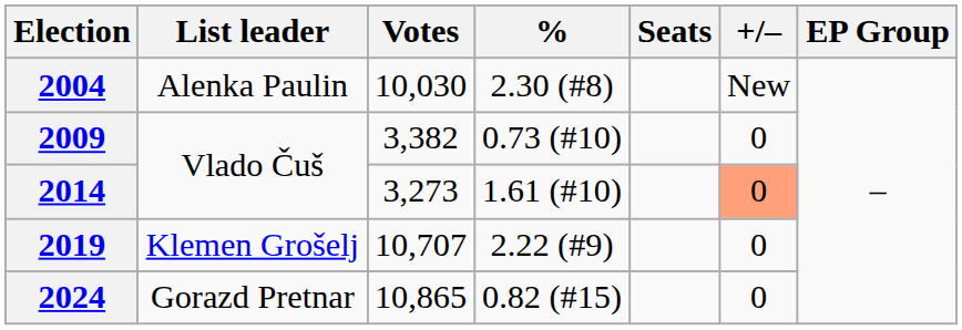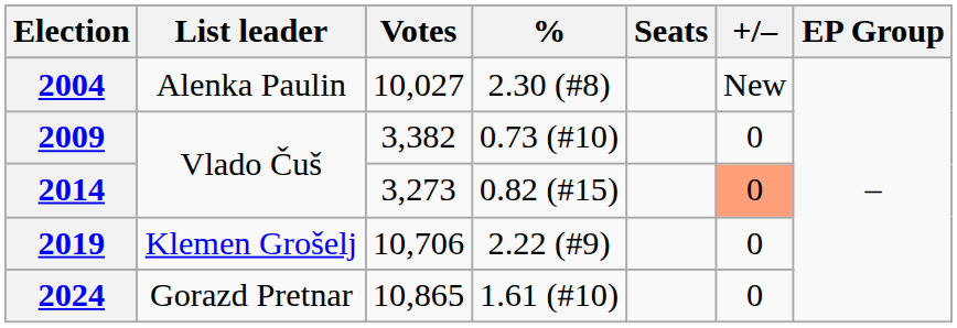 <table class=wikitable style="text-align:center;">
 <tr>
 <th>Election</th>
 <th>List leader</th>
 <th>Votes</th>
 <th>%</th>
 <th>Seats</th>
 <th>+/–</th>
 <th>EP Group</th>
 </tr>
 <tr>
 <th><a href='#'>2004</a></th>
 <td>Alenka Paulin</td>
-<td>10,030</td>
+<td>10,027</td>
 <td>2.30 (#8)</td>
 <td></td>
 <td>New</td>
 <td rowspan=5>–</td>
 </tr>
 <tr>
 <th><a href='#'>2009</a></th>
 <td rowspan=2>Vlado Čuš</td>
 <td>3,382</td>
 <td>0.73 (#10)</td>
 <td></td>
 <td> 0</td>
 </tr>
 <tr>
 <th><a href='#'>2014</a></th>
 <td>3,273</td>
-<td>1.61 (#10)</td>
+<td>0.82 (#15)</td>
 <td></td>
 <td style="background: lightsalmon;"> 0</td>
 </tr>
 <tr>
 <th><a href='#'>2019</a></th>
 <td><a href='#'>Klemen Grošelj</a></td>
-<td>10,707</td>
+<td>10,706</td>
 <td>2.22 (#9)</td>
 <td></td>
 <td> 0</td>
 </tr>
 <tr>
 <th><a href='#'>2024</a></th>
 <td>Gorazd Pretnar</td>
 <td>10,865</td>
-<td>0.82 (#15)</td>
+<td>1.61 (#10)</td>
 <td></td>
 <td> 0</td>
 </tr>
 </table>
